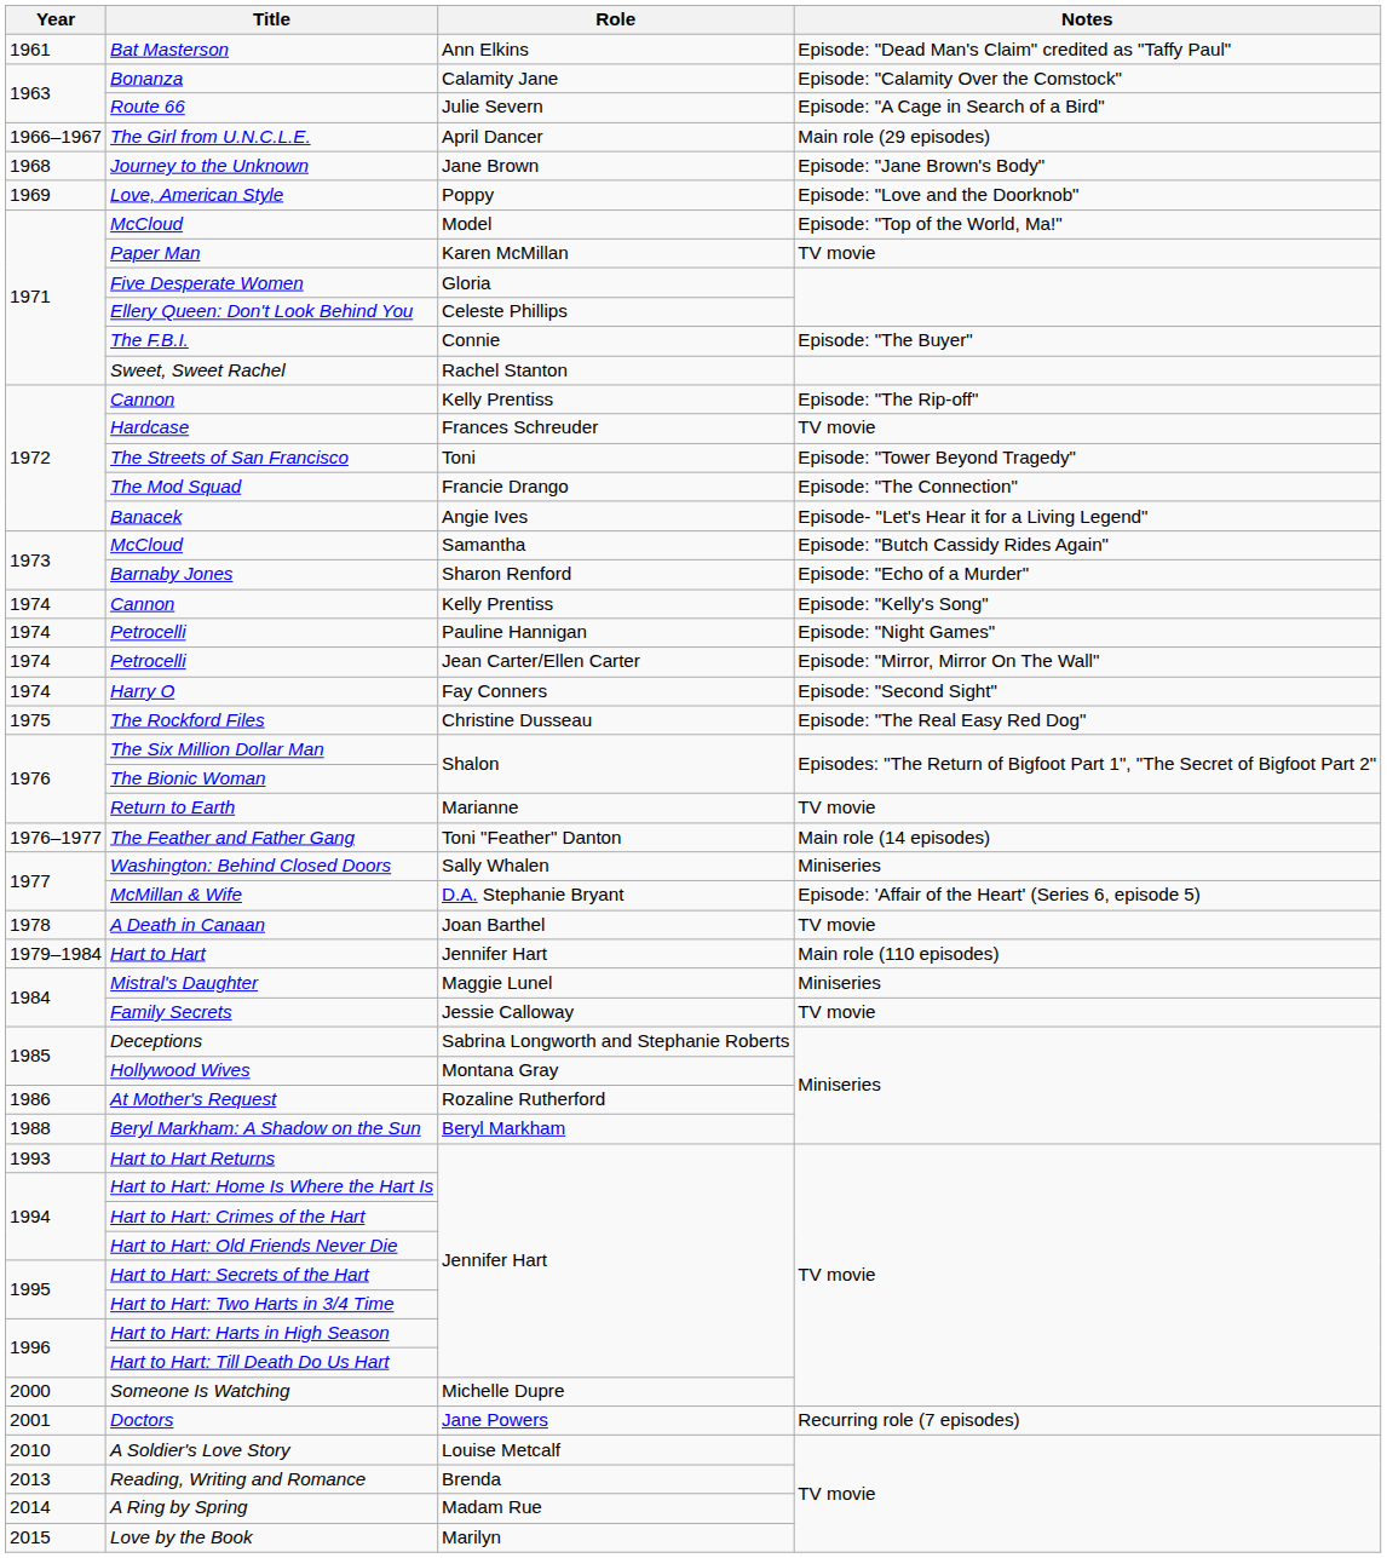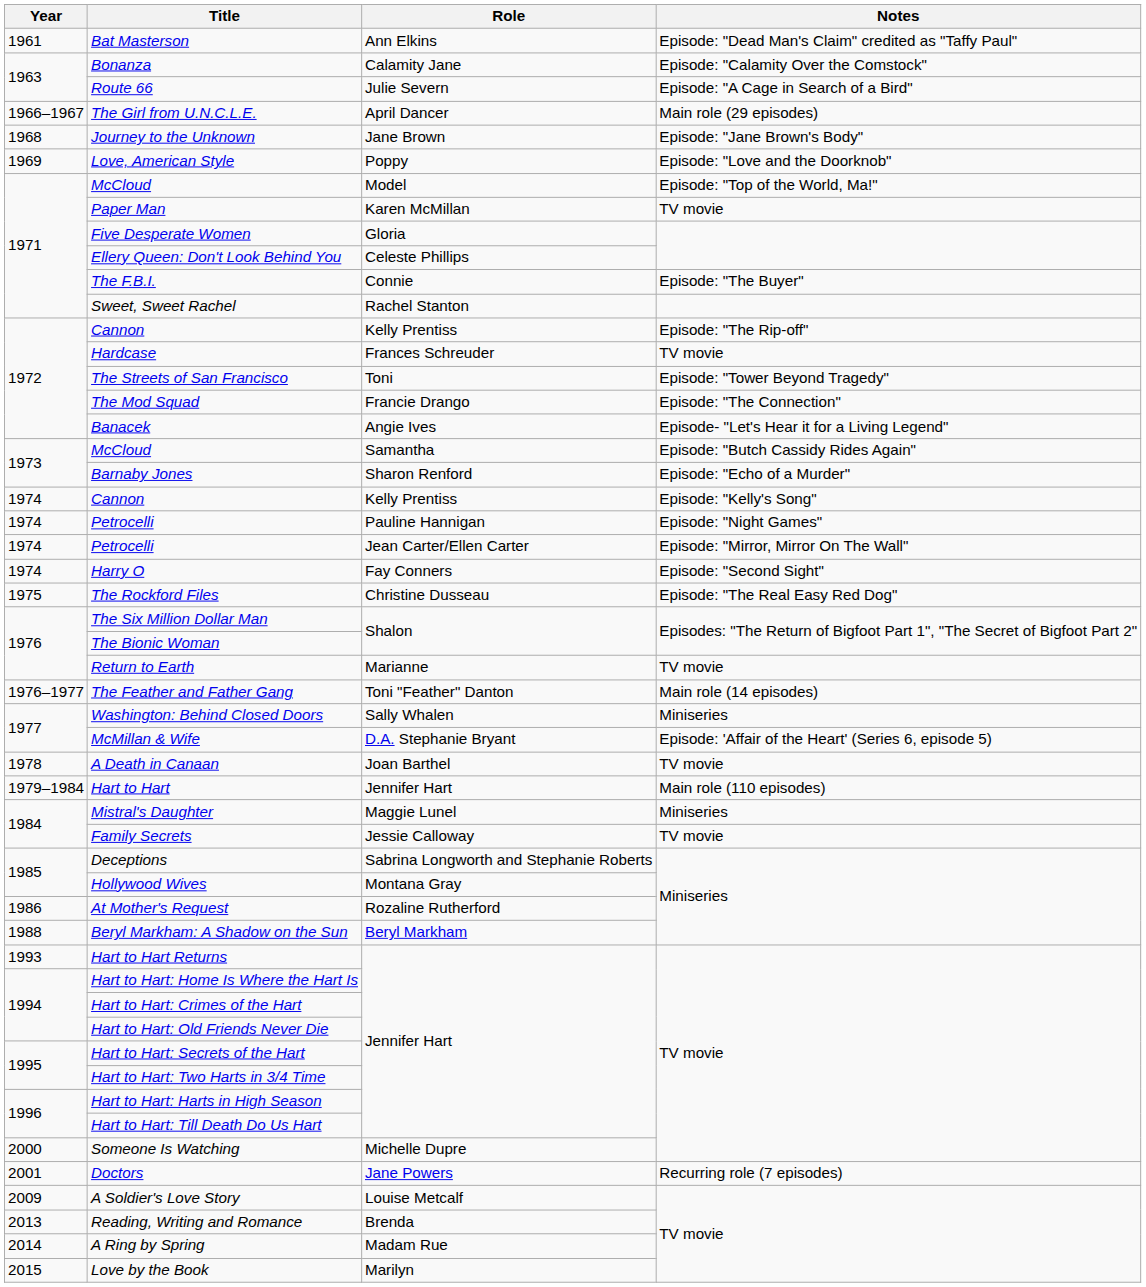 <table class="wikitable">
 <tr>
 <th>Year</th>
 <th>Title</th>
 <th>Role</th>
 <th>Notes</th>
 </tr>
 <tr>
 <td>1961</td>
 <td><em><a href='#'>Bat Masterson</a></em></td>
 <td>Ann Elkins</td>
 <td>Episode: "Dead Man's Claim" credited as "Taffy Paul"</td>
 </tr>
 <tr>
 <td rowspan="2">1963</td>
 <td><em><a href='#'>Bonanza</a></em></td>
 <td>Calamity Jane</td>
 <td>Episode: "Calamity Over the Comstock"</td>
 </tr>
 <tr>
 <td><em><a href='#'>Route 66</a></em></td>
 <td>Julie Severn</td>
 <td>Episode: "A Cage in Search of a Bird"</td>
 </tr>
 <tr>
 <td>1966–1967</td>
 <td><em><a href='#'>The Girl from U.N.C.L.E.</a></em></td>
 <td>April Dancer</td>
 <td>Main role (29 episodes)</td>
 </tr>
 <tr>
 <td>1968</td>
 <td><em><a href='#'>Journey to the Unknown</a></em></td>
 <td>Jane Brown</td>
 <td>Episode: "Jane Brown's Body"</td>
 </tr>
 <tr>
 <td>1969</td>
 <td><em><a href='#'>Love, American Style</a></em></td>
 <td>Poppy</td>
 <td>Episode: "Love and the Doorknob"</td>
 </tr>
 <tr>
 <td rowspan="6">1971</td>
 <td><em><a href='#'>McCloud</a></em></td>
 <td>Model</td>
 <td>Episode: "Top of the World, Ma!"</td>
 </tr>
 <tr>
 <td><em><a href='#'>Paper Man</a></em></td>
 <td>Karen McMillan</td>
 <td>TV movie</td>
 </tr>
 <tr>
 <td><em><a href='#'>Five Desperate Women</a></em></td>
 <td>Gloria</td>
 </tr>
 <tr>
 <td><em><a href='#'>Ellery Queen: Don't Look Behind You</a></em></td>
 <td>Celeste Phillips</td>
 </tr>
 <tr>
 <td><em><a href='#'>The F.B.I.</a></em></td>
 <td>Connie</td>
 <td>Episode: "The Buyer"</td>
 </tr>
 <tr>
 <td><em>Sweet, Sweet Rachel</em></td>
 <td>Rachel Stanton</td>
 </tr>
 <tr>
 <td rowspan="5">1972</td>
 <td><em><a href='#'>Cannon</a></em></td>
 <td>Kelly Prentiss</td>
 <td>Episode: "The Rip-off"</td>
 </tr>
 <tr>
 <td><em><a href='#'>Hardcase</a></em></td>
 <td>Frances Schreuder</td>
 <td>TV movie</td>
 </tr>
 <tr>
 <td><em><a href='#'>The Streets of San Francisco</a></em></td>
 <td>Toni</td>
 <td>Episode: "Tower Beyond Tragedy"</td>
 </tr>
 <tr>
 <td><em><a href='#'>The Mod Squad</a></em></td>
 <td>Francie Drango</td>
 <td>Episode: "The Connection"</td>
 </tr>
 <tr>
 <td><em><a href='#'>Banacek</a></em></td>
 <td>Angie Ives</td>
 <td>Episode- "Let's Hear it for a Living Legend"</td>
 </tr>
 <tr>
 <td rowspan="2">1973</td>
 <td><em><a href='#'>McCloud</a></em></td>
 <td>Samantha</td>
 <td>Episode: "Butch Cassidy Rides Again"</td>
 </tr>
 <tr>
 <td><em><a href='#'>Barnaby Jones</a></em></td>
 <td>Sharon Renford</td>
 <td>Episode: "Echo of a Murder"</td>
 </tr>
 <tr>
 <td>1974</td>
 <td><em><a href='#'>Cannon</a></em></td>
 <td>Kelly Prentiss</td>
 <td>Episode: "Kelly's Song"</td>
 </tr>
 <tr>
 <td>1974</td>
 <td><em><a href='#'>Petrocelli</a></em></td>
 <td>Pauline Hannigan</td>
 <td>Episode: "Night Games"</td>
 </tr>
 <tr>
 <td>1974</td>
 <td><em><a href='#'>Petrocelli</a></em></td>
 <td>Jean Carter/Ellen Carter</td>
 <td>Episode: "Mirror, Mirror On The Wall"</td>
 </tr>
 <tr>
 <td>1974</td>
 <td><em><a href='#'>Harry O</a></em></td>
 <td>Fay Conners</td>
 <td>Episode: "Second Sight"</td>
 </tr>
 <tr>
 <td>1975</td>
 <td><em><a href='#'>The Rockford Files</a></em></td>
 <td>Christine Dusseau</td>
 <td>Episode: "The Real Easy Red Dog"</td>
 </tr>
 <tr>
 <td rowspan="3">1976</td>
 <td><em><a href='#'>The Six Million Dollar Man</a></em></td>
 <td rowspan="2">Shalon</td>
 <td rowspan="2">Episodes: "The Return of Bigfoot Part 1", "The Secret of Bigfoot Part 2"</td>
 </tr>
 <tr>
 <td><em><a href='#'>The Bionic Woman</a></em></td>
 </tr>
 <tr>
 <td><em><a href='#'>Return to Earth</a></em></td>
 <td>Marianne</td>
 <td>TV movie</td>
 </tr>
 <tr>
 <td>1976–1977</td>
 <td><em><a href='#'>The Feather and Father Gang</a></em></td>
 <td>Toni "Feather" Danton</td>
 <td>Main role (14 episodes)</td>
 </tr>
 <tr>
 <td rowspan="2">1977</td>
 <td><em><a href='#'>Washington: Behind Closed Doors</a></em></td>
 <td>Sally Whalen</td>
 <td>Miniseries</td>
 </tr>
 <tr>
 <td><em><a href='#'>McMillan & Wife</a></em></td>
 <td><a href='#'>D.A.</a> Stephanie Bryant</td>
 <td>Episode: 'Affair of the Heart' (Series 6, episode 5)</td>
 </tr>
 <tr>
 <td>1978</td>
 <td><em><a href='#'>A Death in Canaan</a></em></td>
 <td>Joan Barthel</td>
 <td>TV movie</td>
 </tr>
 <tr>
 <td>1979–1984</td>
 <td><em><a href='#'>Hart to Hart</a></em></td>
 <td>Jennifer Hart</td>
 <td>Main role (110 episodes)</td>
 </tr>
 <tr>
 <td rowspan="2">1984</td>
 <td><em><a href='#'>Mistral's Daughter</a></em></td>
 <td>Maggie Lunel</td>
 <td>Miniseries</td>
 </tr>
 <tr>
 <td><em><a href='#'>Family Secrets</a></em></td>
 <td>Jessie Calloway</td>
 <td>TV movie</td>
 </tr>
 <tr>
 <td rowspan="2">1985</td>
 <td><em>Deceptions</em></td>
 <td>Sabrina Longworth and Stephanie Roberts</td>
 <td rowspan="4">Miniseries</td>
 </tr>
 <tr>
 <td><em><a href='#'>Hollywood Wives</a></em></td>
 <td>Montana Gray</td>
 </tr>
 <tr>
 <td>1986</td>
 <td><em><a href='#'>At Mother's Request</a></em></td>
 <td>Rozaline Rutherford</td>
 </tr>
 <tr>
 <td>1988</td>
 <td><em><a href='#'>Beryl Markham: A Shadow on the Sun</a></em></td>
 <td><a href='#'>Beryl Markham</a></td>
 </tr>
 <tr>
 <td>1993</td>
 <td><em><a href='#'>Hart to Hart Returns</a></em></td>
 <td rowspan="8">Jennifer Hart</td>
 <td rowspan="9">TV movie</td>
 </tr>
 <tr>
 <td rowspan="3">1994</td>
 <td><em><a href='#'>Hart to Hart: Home Is Where the Hart Is</a></em></td>
 </tr>
 <tr>
 <td><em><a href='#'>Hart to Hart: Crimes of the Hart</a></em></td>
 </tr>
 <tr>
 <td><em><a href='#'>Hart to Hart: Old Friends Never Die</a></em></td>
 </tr>
 <tr>
 <td rowspan="2">1995</td>
 <td><em><a href='#'>Hart to Hart: Secrets of the Hart</a></em></td>
 </tr>
 <tr>
 <td><em><a href='#'>Hart to Hart: Two Harts in 3/4 Time</a></em></td>
 </tr>
 <tr>
 <td rowspan="2">1996</td>
 <td><em><a href='#'>Hart to Hart: Harts in High Season</a></em></td>
 </tr>
 <tr>
 <td><em><a href='#'>Hart to Hart: Till Death Do Us Hart</a></em></td>
 </tr>
 <tr>
 <td>2000</td>
 <td><em>Someone Is Watching</em></td>
 <td>Michelle Dupre</td>
 </tr>
 <tr>
 <td>2001</td>
 <td><em><a href='#'>Doctors</a></em></td>
 <td><a href='#'>Jane Powers</a></td>
 <td>Recurring role (7 episodes)</td>
 </tr>
 <tr>
-<td>2010</td>
+<td>2009</td>
 <td><em>A Soldier's Love Story</em></td>
 <td>Louise Metcalf</td>
 <td rowspan="4">TV movie</td>
 </tr>
 <tr>
 <td>2013</td>
 <td><em>Reading, Writing and Romance</em></td>
 <td>Brenda</td>
 </tr>
 <tr>
 <td>2014</td>
 <td><em>A Ring by Spring</em></td>
 <td>Madam Rue</td>
 </tr>
 <tr>
 <td>2015</td>
 <td><em>Love by the Book</em></td>
 <td>Marilyn</td>
 </tr>
 </table>
